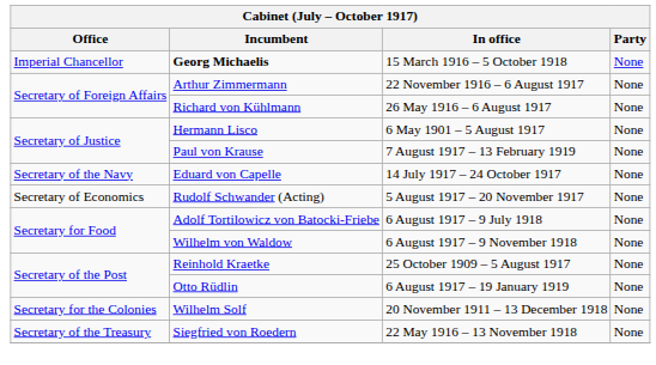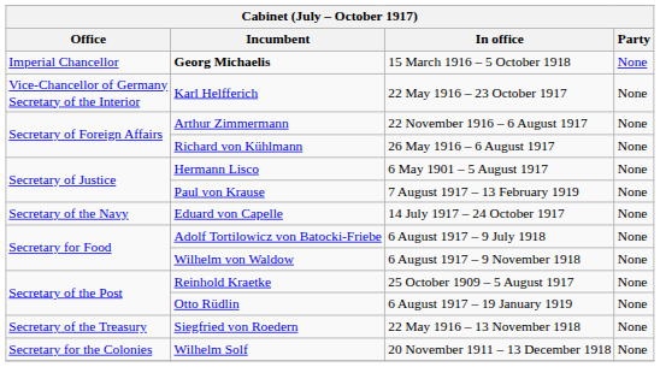 <table class="wikitable" style="font-size: 90%;" align=right>
 <tr>
 <th colspan=4>Cabinet (July – October 1917) </th>
 </tr>
 <tr>
 <th colspan=1>Office</th>
 <th colspan=1>Incumbent</th>
 <th colspan=1>In office</th>
 <th colspan=1>Party</th>
 </tr>
 <tr>
 <td><a href='#'>Imperial Chancellor</a></td>
 <td><strong>Georg Michaelis</strong></td>
 <td>15 March 1916 – 5 October 1918</td>
 <td><a href='#'>None</a></td>
+</tr>
+<tr>
+<td><a href='#'>Vice-Chancellor of Germany</a><br><a href='#'>Secretary of the Interior</a></td>
+<td><a href='#'>Karl Helfferich</a></td>
+<td>22 May 1916 – 23 October 1917</td>
+<td>None</td>
 </tr>
 <tr>
 <td rowspan=2><a href='#'>Secretary of Foreign Affairs</a></td>
 <td><a href='#'>Arthur Zimmermann</a></td>
 <td>22 November 1916 – 6 August 1917</td>
 <td>None</td>
 </tr>
 <tr>
 <td><a href='#'>Richard von Kühlmann</a></td>
 <td>26 May 1916 – 6 August 1917</td>
 <td>None</td>
 </tr>
 <tr>
 <td rowspan=2><a href='#'>Secretary of Justice</a></td>
 <td><a href='#'>Hermann Lisco</a></td>
 <td>6 May 1901 – 5 August 1917</td>
 <td>None</td>
 </tr>
 <tr>
 <td><a href='#'>Paul von Krause</a></td>
 <td>7 August 1917 – 13 February 1919</td>
 <td>None</td>
 </tr>
 <tr>
 <td><a href='#'>Secretary of the Navy</a></td>
 <td><a href='#'>Eduard von Capelle</a></td>
 <td>14 July 1917 – 24 October 1917</td>
 <td>None</td>
 </tr>
 <tr>
-<td>Secretary of Economics</td>
-<td><a href='#'>Rudolf Schwander</a> (Acting)</td>
-<td>5 August 1917 – 20 November 1917</td>
-<td>None</td>
-</tr>
-<tr>
 <td rowspan=2><a href='#'>Secretary for Food</a></td>
 <td><a href='#'>Adolf Tortilowicz von Batocki-Friebe</a></td>
 <td>6 August 1917 – 9 July 1918</td>
 <td>None</td>
 </tr>
 <tr>
 <td><a href='#'>Wilhelm von Waldow</a></td>
 <td>6 August 1917 – 9 November 1918</td>
 <td>None</td>
 </tr>
 <tr>
 <td rowspan=2><a href='#'>Secretary of the Post</a></td>
 <td><a href='#'>Reinhold Kraetke</a></td>
 <td>25 October 1909 – 5 August 1917</td>
 <td>None</td>
 </tr>
 <tr>
 <td><a href='#'>Otto Rüdlin</a></td>
 <td>6 August 1917 – 19 January 1919</td>
 <td>None</td>
 </tr>
 <tr>
+<td><a href='#'>Secretary of the Treasury</a></td>
+<td><a href='#'>Siegfried von Roedern</a></td>
+<td>22 May 1916 – 13 November 1918</td>
+<td>None</td>
+</tr>
+<tr>
 <td><a href='#'>Secretary for the Colonies</a></td>
 <td><a href='#'>Wilhelm Solf</a></td>
 <td>20 November 1911 – 13 December 1918</td>
 <td>None</td>
 </tr>
 <tr>
-<td><a href='#'>Secretary of the Treasury</a></td>
-<td><a href='#'>Siegfried von Roedern</a></td>
-<td>22 May 1916 – 13 November 1918</td>
-<td>None</td>
-</tr>
-<tr>
 </tr>
 </table>
